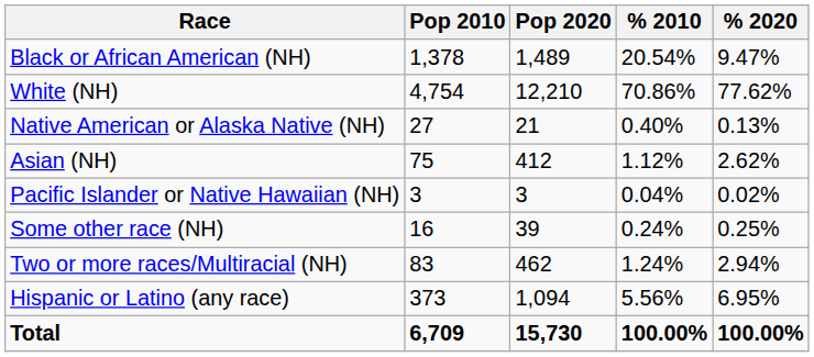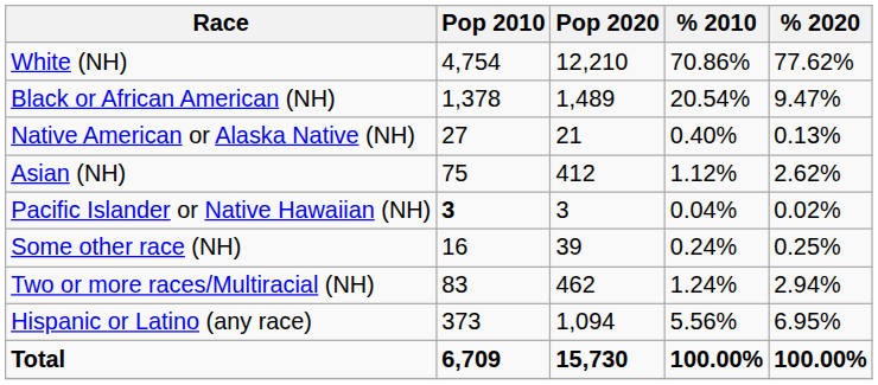 <table class="wikitable">
 <tr>
 <th>Race</th>
 <th>Pop 2010</th>
 <th>Pop 2020</th>
 <th>% 2010</th>
 <th>% 2020</th>
 </tr>
 <tr>
+<td><a href='#'>White</a> (NH)</td>
+<td>4,754</td>
+<td>12,210</td>
+<td>70.86%</td>
+<td>77.62%</td>
+</tr>
+<tr>
 <td><a href='#'>Black or African American</a> (NH)</td>
 <td>1,378</td>
 <td>1,489</td>
 <td>20.54%</td>
 <td>9.47%</td>
-</tr>
-<tr>
-<td><a href='#'>White</a> (NH)</td>
-<td>4,754</td>
-<td>12,210</td>
-<td>70.86%</td>
-<td>77.62%</td>
 </tr>
 <tr>
 <td><a href='#'>Native American</a> or <a href='#'>Alaska Native</a> (NH)</td>
 <td>27</td>
 <td>21</td>
 <td>0.40%</td>
 <td>0.13%</td>
 </tr>
 <tr>
 <td><a href='#'>Asian</a> (NH)</td>
 <td>75</td>
 <td>412</td>
 <td>1.12%</td>
 <td>2.62%</td>
 </tr>
 <tr>
 <td><a href='#'>Pacific Islander</a> or <a href='#'>Native Hawaiian</a> (NH)</td>
-<td>3</td>
+<td><strong>3</strong></td>
 <td>3</td>
 <td>0.04%</td>
 <td>0.02%</td>
 </tr>
 <tr>
 <td><a href='#'>Some other race</a> (NH)</td>
 <td>16</td>
 <td>39</td>
 <td>0.24%</td>
 <td>0.25%</td>
 </tr>
 <tr>
 <td><a href='#'>Two or more races/Multiracial</a> (NH)</td>
 <td>83</td>
 <td>462</td>
 <td>1.24%</td>
 <td>2.94%</td>
 </tr>
 <tr>
 <td><a href='#'>Hispanic or Latino</a> (any race)</td>
 <td>373</td>
 <td>1,094</td>
 <td>5.56%</td>
 <td>6.95%</td>
 </tr>
 <tr>
 <td><strong>Total</strong></td>
 <td><strong>6,709</strong></td>
 <td><strong>15,730</strong></td>
 <td><strong>100.00%</strong></td>
 <td><strong>100.00%</strong></td>
 </tr>
 <tr>
 </tr>
 </table>
